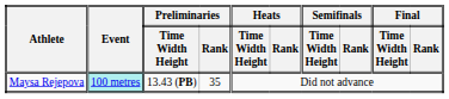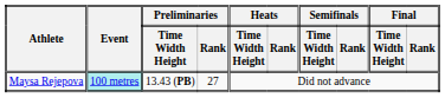 <table class=wikitable style="font-size:90%; border: double;">
 <tr>
 <th rowspan="2" style="border-right:double">Athlete</th>
 <th rowspan="2" style="border-right:double">Event</th>
 <th colspan="2" style="border-right:double; border-bottom:double;">Preliminaries</th>
 <th colspan="2" style="border-right:double; border-bottom:double;">Heats</th>
 <th colspan="2" style="border-right:double; border-bottom:double;">Semifinals</th>
 <th colspan="2" style="border-right:double; border-bottom:double;">Final</th>
 </tr>
 <tr>
 <th>Time<br>Width<br>Height</th>
 <th style="border-right:double">Rank</th>
 <th>Time<br>Width<br>Height</th>
 <th style="border-right:double">Rank</th>
 <th>Time<br>Width<br>Height</th>
 <th style="border-right:double">Rank</th>
 <th>Time<br>Width<br>Height</th>
 <th style="border-right:double">Rank</th>
 </tr>
 <tr style="border-top: double;">
 <td style="border-right:double"><a href='#'>Maysa Rejepova</a></td>
 <td style="background: paleturquoise; border-right:double"><a href='#'>100 metres</a></td>
 <td align=center>13.43  (<strong>PB</strong>)</td>
-<td style="border-right:double" align=center>35</td>
+<td style="border-right:double" align=center>27</td>
 <td colspan="6" align=center>Did not advance</td>
 </tr>
 </table>
